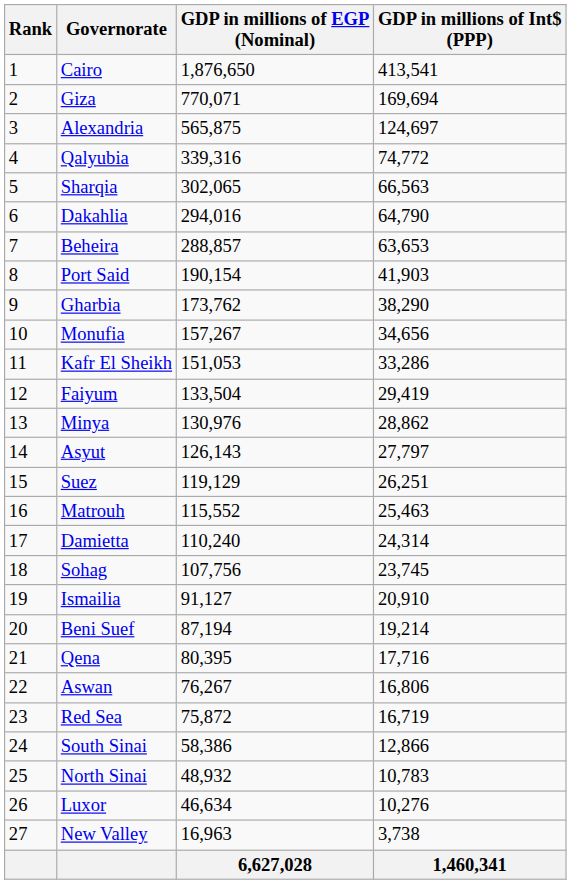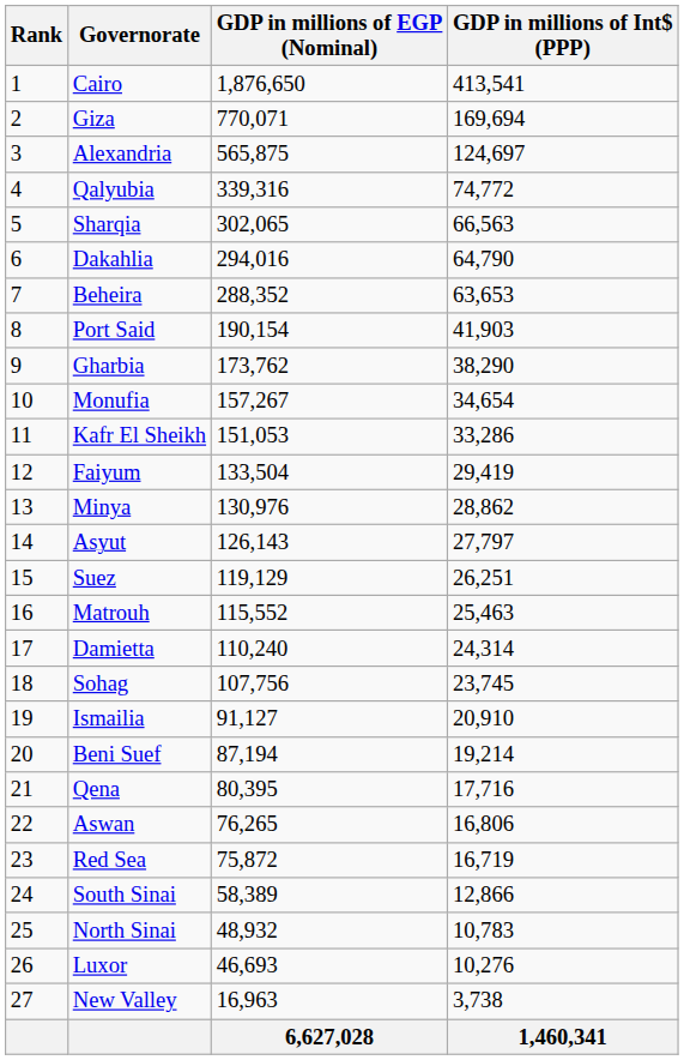 <table class="wikitable sortable">
 <tr>
 <th>Rank</th>
 <th>Governorate</th>
 <th>GDP in millions of <a href='#'>EGP</a><br>(Nominal)</th>
 <th>GDP in millions of Int$<br>(PPP)</th>
 </tr>
 <tr>
 <td>1</td>
 <td> <a href='#'>Cairo</a></td>
 <td>1,876,650</td>
 <td>413,541</td>
 </tr>
 <tr>
 <td>2</td>
 <td> <a href='#'>Giza</a></td>
 <td>770,071</td>
 <td>169,694</td>
 </tr>
 <tr>
 <td>3</td>
 <td> <a href='#'>Alexandria</a></td>
 <td>565,875</td>
 <td>124,697</td>
 </tr>
 <tr>
 <td>4</td>
 <td> <a href='#'>Qalyubia</a></td>
 <td>339,316</td>
 <td>74,772</td>
 </tr>
 <tr>
 <td>5</td>
 <td> <a href='#'>Sharqia</a></td>
 <td>302,065</td>
 <td>66,563</td>
 </tr>
 <tr>
 <td>6</td>
 <td> <a href='#'>Dakahlia</a></td>
 <td>294,016</td>
 <td>64,790</td>
 </tr>
 <tr>
 <td>7</td>
 <td> <a href='#'>Beheira</a></td>
-<td>288,857</td>
+<td>288,352</td>
 <td>63,653</td>
 </tr>
 <tr>
 <td>8</td>
 <td> <a href='#'>Port Said</a></td>
 <td>190,154</td>
 <td>41,903</td>
 </tr>
 <tr>
 <td>9</td>
 <td> <a href='#'>Gharbia</a></td>
 <td>173,762</td>
 <td>38,290</td>
 </tr>
 <tr>
 <td>10</td>
 <td> <a href='#'>Monufia</a></td>
 <td>157,267</td>
-<td>34,656</td>
+<td>34,654</td>
 </tr>
 <tr>
 <td>11</td>
 <td> <a href='#'>Kafr El Sheikh</a></td>
 <td>151,053</td>
 <td>33,286</td>
 </tr>
 <tr>
 <td>12</td>
 <td> <a href='#'>Faiyum</a></td>
 <td>133,504</td>
 <td>29,419</td>
 </tr>
 <tr>
 <td>13</td>
 <td> <a href='#'>Minya</a></td>
 <td>130,976</td>
 <td>28,862</td>
 </tr>
 <tr>
 <td>14</td>
 <td> <a href='#'>Asyut</a></td>
 <td>126,143</td>
 <td>27,797</td>
 </tr>
 <tr>
 <td>15</td>
 <td> <a href='#'>Suez</a></td>
 <td>119,129</td>
 <td>26,251</td>
 </tr>
 <tr>
 <td>16</td>
 <td> <a href='#'>Matrouh</a></td>
 <td>115,552</td>
 <td>25,463</td>
 </tr>
 <tr>
 <td>17</td>
 <td> <a href='#'>Damietta</a></td>
 <td>110,240</td>
 <td>24,314</td>
 </tr>
 <tr>
 <td>18</td>
 <td> <a href='#'>Sohag</a></td>
 <td>107,756</td>
 <td>23,745</td>
 </tr>
 <tr>
 <td>19</td>
 <td> <a href='#'>Ismailia</a></td>
 <td>91,127</td>
 <td>20,910</td>
 </tr>
 <tr>
 <td>20</td>
 <td> <a href='#'>Beni Suef</a></td>
 <td>87,194</td>
 <td>19,214</td>
 </tr>
 <tr>
 <td>21</td>
 <td> <a href='#'>Qena</a></td>
 <td>80,395</td>
 <td>17,716</td>
 </tr>
 <tr>
 <td>22</td>
 <td> <a href='#'>Aswan</a></td>
-<td>76,267</td>
+<td>76,265</td>
 <td>16,806</td>
 </tr>
 <tr>
 <td>23</td>
 <td> <a href='#'>Red Sea</a></td>
 <td>75,872</td>
 <td>16,719</td>
 </tr>
 <tr>
 <td>24</td>
 <td> <a href='#'>South Sinai</a></td>
-<td>58,386</td>
+<td>58,389</td>
 <td>12,866</td>
 </tr>
 <tr>
 <td>25</td>
 <td> <a href='#'>North Sinai</a></td>
 <td>48,932</td>
 <td>10,783</td>
 </tr>
 <tr>
 <td>26</td>
 <td> <a href='#'>Luxor</a></td>
-<td>46,634</td>
+<td>46,693</td>
 <td>10,276</td>
 </tr>
 <tr>
 <td>27</td>
 <td> <a href='#'>New Valley</a></td>
 <td>16,963</td>
 <td>3,738</td>
 </tr>
 <tr>
 <th></th>
 <th></th>
 <th>6,627,028</th>
 <th>1,460,341</th>
 </tr>
 </table>
